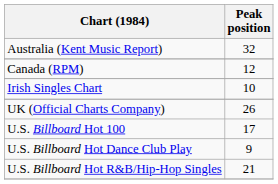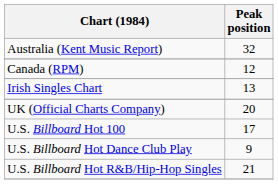 <table class="wikitable sortable">
 <tr>
 <th>Chart (1984)</th>
 <th>Peak<br>position</th>
 </tr>
 <tr>
 <td>Australia (<a href='#'>Kent Music Report</a>)</td>
 <td align="center">32</td>
 </tr>
 <tr>
 </tr>
 <tr>
 <td>Canada (<a href='#'>RPM</a>)</td>
 <td align="center">12</td>
 </tr>
 <tr>
 </tr>
 <tr>
 <td><a href='#'>Irish Singles Chart</a></td>
-<td align="center">10</td>
+<td align="center">13</td>
 </tr>
 <tr>
 </tr>
 <tr>
 </tr>
 <tr>
 <td>UK (<a href='#'>Official Charts Company</a>)</td>
-<td align="center">26</td>
+<td align="center">20</td>
 </tr>
 <tr>
 <td>U.S. <a href='#'><em>Billboard</em> Hot 100</a></td>
 <td align="center">17</td>
 </tr>
 <tr>
 <td>U.S. <em>Billboard</em> <a href='#'>Hot Dance Club Play</a></td>
 <td align="center">9</td>
 </tr>
 <tr>
 <td>U.S. <em>Billboard</em> <a href='#'>Hot R&B/Hip-Hop Singles</a></td>
 <td align="center">21</td>
 </tr>
 <tr>
 </tr>
 </table>
